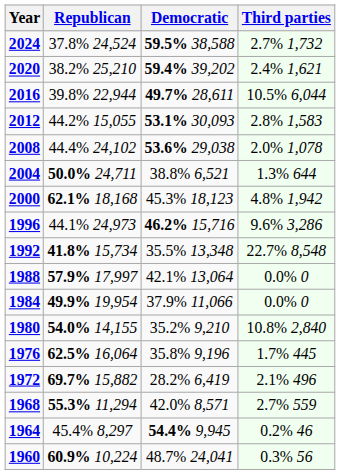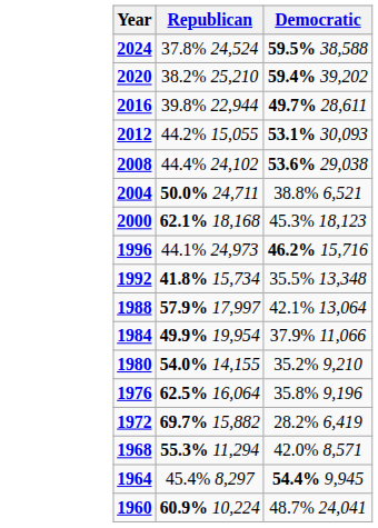 <table class="wikitable" style="float:right; font-size:95%;">
 <tr bgcolor=lightgrey>
 <th>Year</th>
 <th><a href='#'>Republican</a></th>
 <th><a href='#'>Democratic</a></th>
-<th><a href='#'>Third parties</a></th>
 </tr>
 <tr>
 <td style="text-align:center;" ><strong><a href='#'>2024</a></strong></td>
 <td style="text-align:center;" >37.8% <em>24,524</em></td>
 <td style="text-align:center;" ><strong>59.5%</strong> <em>38,588</em></td>
-<td style="text-align:center; background:honeyDew;">2.7% <em>1,732</em></td>
 </tr>
 <tr>
 <td style="text-align:center;" ><strong><a href='#'>2020</a></strong></td>
 <td style="text-align:center;" >38.2% <em>25,210</em></td>
 <td style="text-align:center;" ><strong>59.4%</strong> <em>39,202</em></td>
-<td style="text-align:center; background:honeyDew;">2.4% <em>1,621</em></td>
 </tr>
 <tr>
 <td style="text-align:center;" ><strong><a href='#'>2016</a></strong></td>
 <td style="text-align:center;" >39.8% <em>22,944</em></td>
 <td style="text-align:center;" ><strong>49.7%</strong> <em>28,611</em></td>
-<td style="text-align:center; background:honeyDew;">10.5% <em>6,044</em></td>
 </tr>
 <tr>
 <td style="text-align:center;" ><strong><a href='#'>2012</a></strong></td>
 <td style="text-align:center;" >44.2% <em>15,055</em></td>
 <td style="text-align:center;" ><strong>53.1%</strong> <em>30,093</em></td>
-<td style="text-align:center; background:honeyDew;">2.8% <em>1,583</em></td>
 </tr>
 <tr>
 <td style="text-align:center;" ><strong><a href='#'>2008</a></strong></td>
 <td style="text-align:center;" >44.4% <em>24,102</em></td>
 <td style="text-align:center;" ><strong>53.6%</strong> <em>29,038</em></td>
-<td style="text-align:center; background:honeyDew;">2.0% <em>1,078</em></td>
 </tr>
 <tr>
 <td style="text-align:center;" ><strong><a href='#'>2004</a></strong></td>
 <td style="text-align:center;" ><strong>50.0%</strong> <em>24,711</em></td>
 <td style="text-align:center;" >38.8% <em>6,521</em></td>
-<td style="text-align:center; background:honeyDew;">1.3% <em>644</em></td>
 </tr>
 <tr>
 <td style="text-align:center;" ><strong><a href='#'>2000</a></strong></td>
 <td style="text-align:center;" ><strong>62.1%</strong> <em>18,168</em></td>
 <td style="text-align:center;" >45.3% <em>18,123</em></td>
-<td style="text-align:center; background:honeyDew;">4.8% <em>1,942</em></td>
 </tr>
 <tr>
 <td style="text-align:center;" ><strong><a href='#'>1996</a></strong></td>
 <td style="text-align:center;" >44.1% <em>24,973</em></td>
 <td style="text-align:center;" ><strong>46.2%</strong> <em>15,716</em></td>
-<td style="text-align:center; background:honeyDew;">9.6% <em>3,286</em></td>
 </tr>
 <tr>
 <td style="text-align:center;" ><strong><a href='#'>1992</a></strong></td>
 <td style="text-align:center;" ><strong>41.8%</strong> <em>15,734</em></td>
 <td style="text-align:center;" >35.5% <em>13,348</em></td>
-<td style="text-align:center; background:honeyDew;">22.7% <em>8,548</em></td>
 </tr>
 <tr>
 <td style="text-align:center;" ><strong><a href='#'>1988</a></strong></td>
 <td style="text-align:center;" ><strong>57.9%</strong> <em>17,997</em></td>
 <td style="text-align:center;" >42.1% <em>13,064</em></td>
-<td style="text-align:center; background:honeyDew;">0.0% <em>0</em></td>
 </tr>
 <tr>
 <td style="text-align:center;" ><strong><a href='#'>1984</a></strong></td>
 <td style="text-align:center;" ><strong>49.9%</strong> <em>19,954</em></td>
 <td style="text-align:center;" >37.9% <em>11,066</em></td>
-<td style="text-align:center; background:honeyDew;">0.0% <em>0</em></td>
 </tr>
 <tr>
 <td style="text-align:center;" ><strong><a href='#'>1980</a></strong></td>
 <td style="text-align:center;" ><strong>54.0%</strong> <em>14,155</em></td>
 <td style="text-align:center;" >35.2% <em>9,210</em></td>
-<td style="text-align:center; background:honeyDew;">10.8% <em>2,840</em></td>
 </tr>
 <tr>
 <td style="text-align:center;" ><strong><a href='#'>1976</a></strong></td>
 <td style="text-align:center;" ><strong>62.5%</strong> <em>16,064</em></td>
 <td style="text-align:center;" >35.8% <em>9,196</em></td>
-<td style="text-align:center; background:honeyDew;">1.7% <em>445</em></td>
 </tr>
 <tr>
 <td style="text-align:center;" ><strong><a href='#'>1972</a></strong></td>
 <td style="text-align:center;" ><strong>69.7%</strong> <em>15,882</em></td>
 <td style="text-align:center;" >28.2% <em>6,419</em></td>
-<td style="text-align:center; background:honeyDew;">2.1% <em>496</em></td>
 </tr>
 <tr>
 <td style="text-align:center;" ><strong><a href='#'>1968</a></strong></td>
 <td style="text-align:center;" ><strong>55.3%</strong> <em>11,294</em></td>
 <td style="text-align:center;" >42.0% <em>8,571</em></td>
-<td style="text-align:center; background:honeyDew;">2.7% <em>559</em></td>
 </tr>
 <tr>
 <td style="text-align:center;" ><strong><a href='#'>1964</a></strong></td>
 <td style="text-align:center;" >45.4% <em>8,297</em></td>
 <td style="text-align:center;" ><strong>54.4%</strong> <em>9,945</em></td>
-<td style="text-align:center; background:honeyDew;">0.2% <em>46</em></td>
 </tr>
 <tr>
 <td style="text-align:center;" ><strong><a href='#'>1960</a></strong></td>
 <td style="text-align:center;" ><strong>60.9%</strong> <em>10,224</em></td>
 <td style="text-align:center;" >48.7% <em>24,041</em></td>
-<td style="text-align:center; background:honeyDew;">0.3% <em>56</em></td>
 </tr>
 </table>
